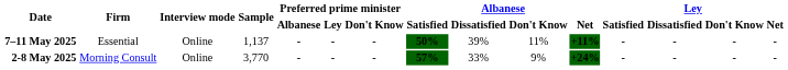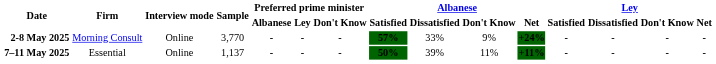 <table class={| class="nowrap wikitable sortable tpl-blanktable" style=text-align:center;font-size:90%>
 <tr>
 <th rowspan=2>Date</th>
 <th rowspan=2>Firm</th>
 <th rowspan=2>Interview mode</th>
 <th rowspan=2 style=max-width:5em>Sample</th>
 <th colspan=3>Preferred prime minister</th>
 <th colspan=4><a href='#'>Albanese</a></th>
 <th colspan=4><a href='#'>Ley</a></th>
 </tr>
 <tr>
 <th>Albanese</th>
 <th>Ley</th>
 <th>Don't Know</th>
 <th>Satisfied</th>
 <th>Dissatisfied</th>
 <th>Don't Know</th>
 <th>Net</th>
 <th>Satisfied</th>
 <th>Dissatisfied</th>
 <th>Don't Know</th>
 <th>Net</th>
 </tr>
 <tr>
+<th style=text-align:right>2-8 May 2025</th>
+<td><a href='#'>Morning Consult</a></td>
+<td>Online</td>
+<td>3,770</td>
+<th>-</th>
+<th>-</th>
+<th>-</th>
+<td style=background:DarkGreen><strong>57%</strong></td>
+<td>33%</td>
+<td>9%</td>
+<td style=background:DarkGreen><strong>+24%</strong></td>
+<th>-</th>
+<th>-</th>
+<th>-</th>
+<th>-</th>
+</tr>
+<tr>
 <th style="text-align:right">7–11 May 2025</th>
 <td>Essential</td>
 <td>Online</td>
 <td>1,137</td>
 <th>-</th>
 <th>-</th>
 <th>-</th>
 <td style="background:DarkGreen"><strong>50%</strong></td>
 <td>39%</td>
 <td>11%</td>
 <td style="background:DarkGreen"><strong>+11%</strong></td>
 <th>-</th>
 <th>-</th>
 <th>-</th>
 <th>-</th>
 </tr>
-<tr>
-<th style=text-align:right>2-8 May 2025</th>
-<td><a href='#'>Morning Consult</a></td>
-<td>Online</td>
-<td>3,770</td>
-<th>-</th>
-<th>-</th>
-<th>-</th>
-<td style=background:DarkGreen><strong>57%</strong></td>
-<td>33%</td>
-<td>9%</td>
-<td style=background:DarkGreen><strong>+24%</strong></td>
-<th>-</th>
-<th>-</th>
-<th>-</th>
-<th>-</th>
-</tr>
 </table>
